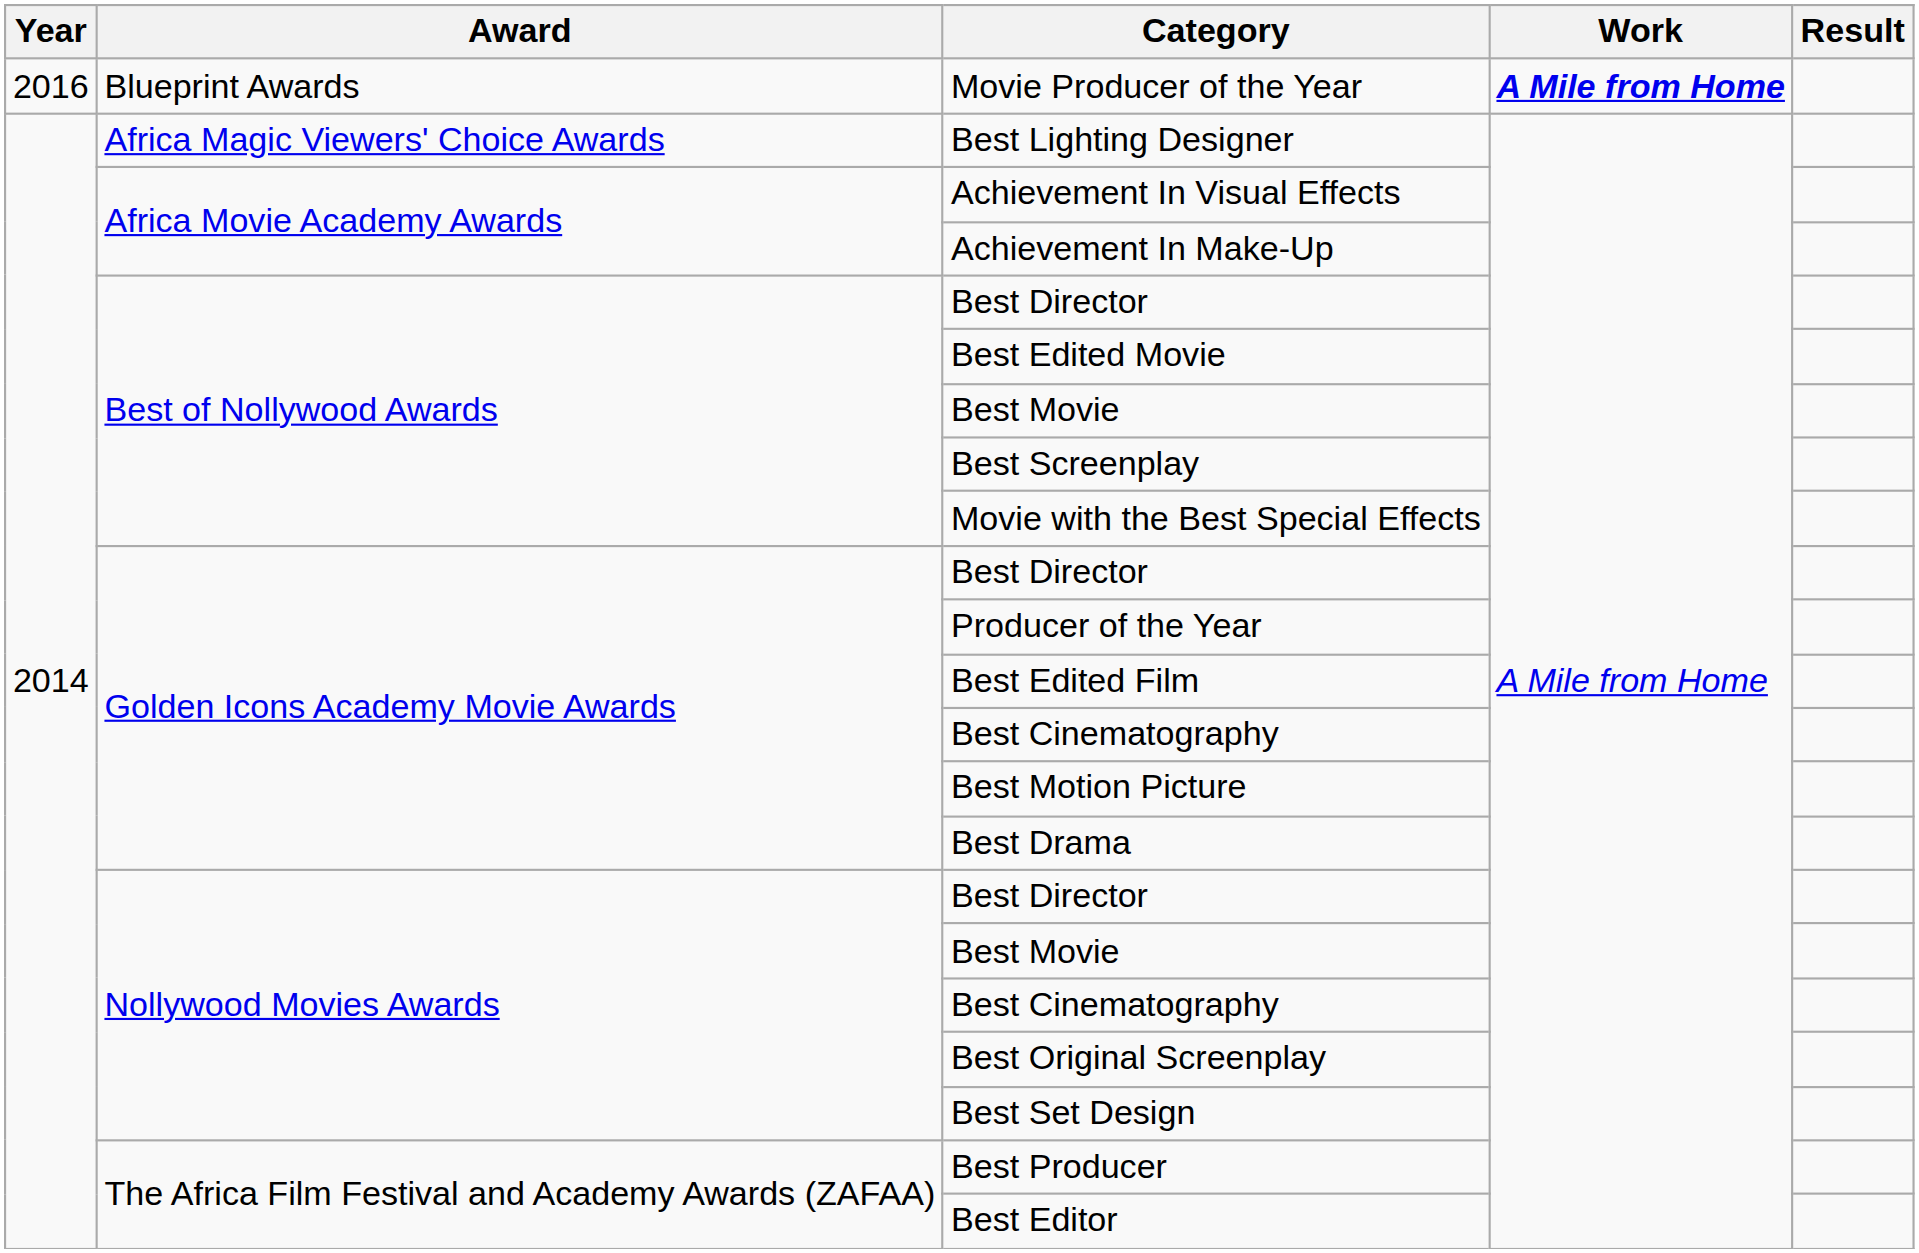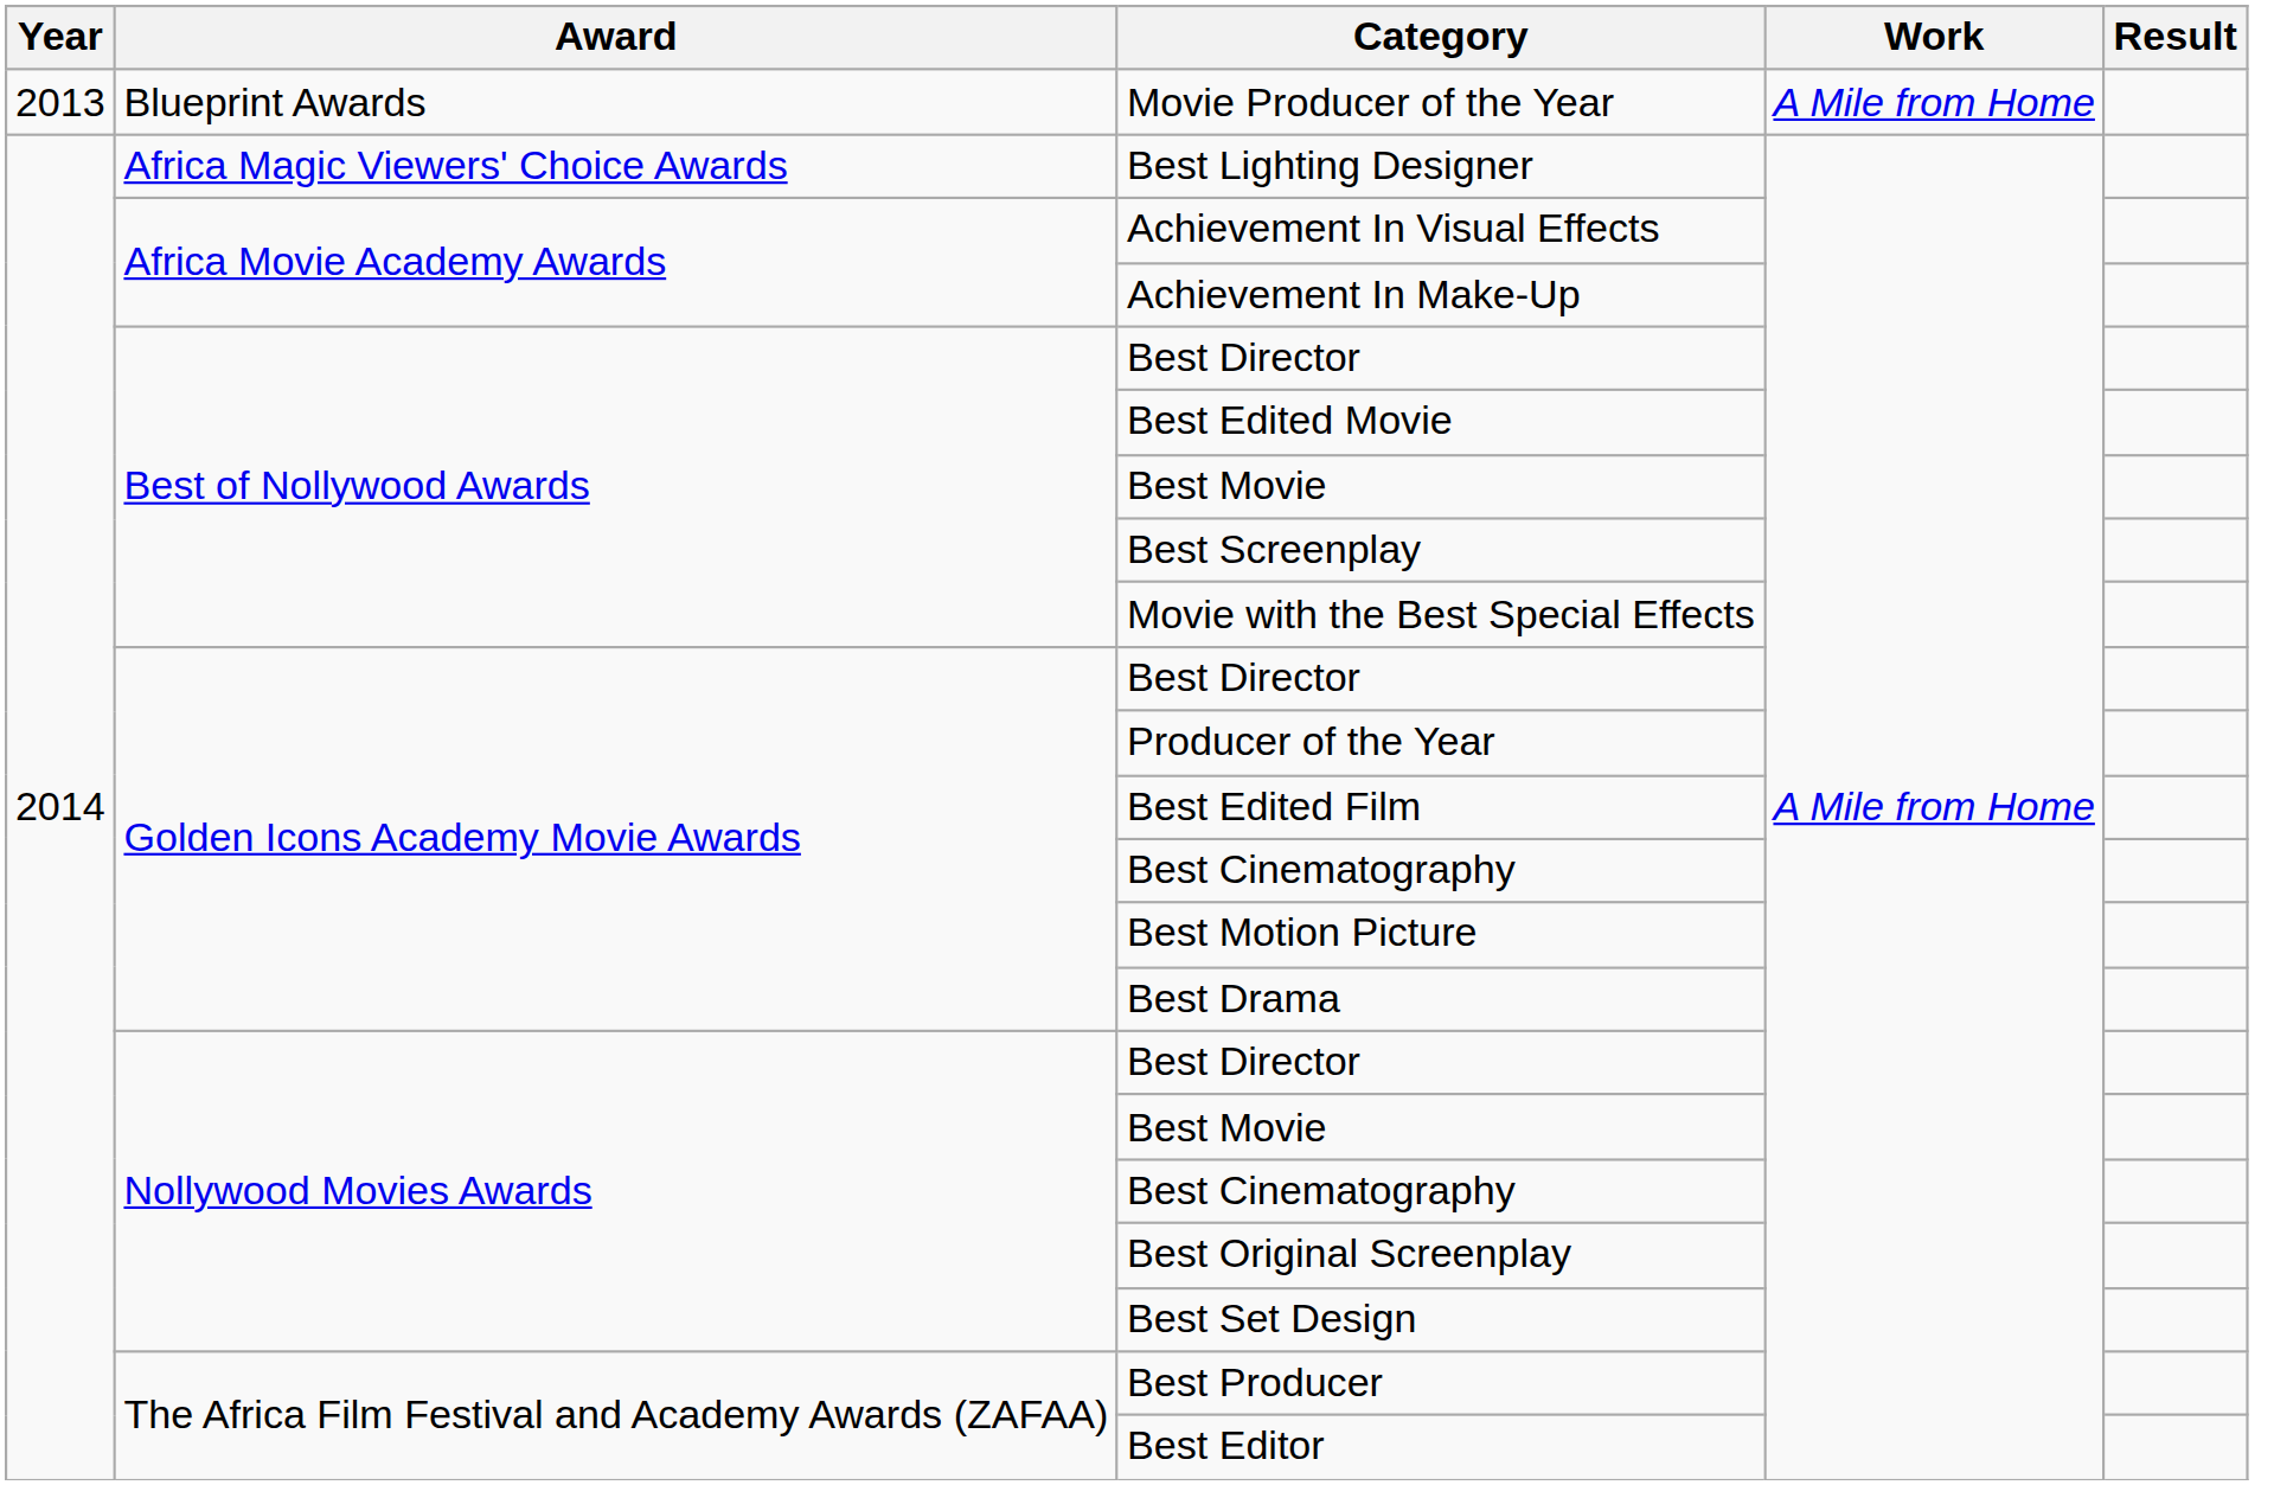 <table class="wikitable sortable">
 <tr>
 <th>Year</th>
 <th>Award</th>
 <th>Category</th>
 <th>Work</th>
 <th>Result</th>
 </tr>
 <tr>
-<td rowspan= "1">2016</td>
+<td rowspan= "1">2013</td>
 <td>Blueprint Awards</td>
 <td>Movie Producer of the Year</td>
-<td><strong><em><a href='#'>A Mile from Home</a></em></strong></td>
+<td><em><a href='#'>A Mile from Home</a></em></td>
 <td></td>
 </tr>
 <tr>
 <td rowspan = "22">2014</td>
 <td><a href='#'>Africa Magic Viewers' Choice Awards</a></td>
 <td>Best Lighting Designer</td>
 <td rowspan = "22"><em><a href='#'>A Mile from Home</a></em></td>
 <td></td>
 </tr>
 <tr>
 <td rowspan = "2"><a href='#'>Africa Movie Academy Awards</a></td>
 <td>Achievement In Visual Effects</td>
 <td></td>
 </tr>
 <tr>
 <td>Achievement In Make-Up</td>
 <td></td>
 </tr>
 <tr>
 <td rowspan = "5"><a href='#'>Best of Nollywood Awards</a></td>
 <td>Best Director</td>
 <td></td>
 </tr>
 <tr>
 <td>Best Edited Movie</td>
 <td></td>
 </tr>
 <tr>
 <td>Best Movie</td>
 <td></td>
 </tr>
 <tr>
 <td>Best Screenplay</td>
 <td></td>
 </tr>
 <tr>
 <td>Movie with the Best Special Effects</td>
 <td></td>
 </tr>
 <tr>
 <td rowspan = "6"><a href='#'>Golden Icons Academy Movie Awards</a></td>
 <td>Best Director</td>
 <td></td>
 </tr>
 <tr>
 <td>Producer of the Year</td>
 <td></td>
 </tr>
 <tr>
 <td>Best Edited Film</td>
 <td></td>
 </tr>
 <tr>
 <td>Best Cinematography</td>
 <td></td>
 </tr>
 <tr>
 <td>Best Motion Picture</td>
 <td></td>
 </tr>
 <tr>
 <td>Best Drama</td>
 <td></td>
 </tr>
 <tr>
 <td rowspan = "5"><a href='#'>Nollywood Movies Awards</a></td>
 <td>Best Director</td>
 <td></td>
 </tr>
 <tr>
 <td>Best Movie</td>
 <td></td>
 </tr>
 <tr>
 <td>Best Cinematography</td>
 <td></td>
 </tr>
 <tr>
 <td>Best Original Screenplay</td>
 <td></td>
 </tr>
 <tr>
 <td>Best Set Design</td>
 <td></td>
 </tr>
 <tr>
 <td rowspan = "2">The Africa Film Festival and Academy Awards (ZAFAA)</td>
 <td>Best Producer</td>
 <td></td>
 </tr>
 <tr>
 <td>Best Editor</td>
 <td></td>
 </tr>
 </table>
